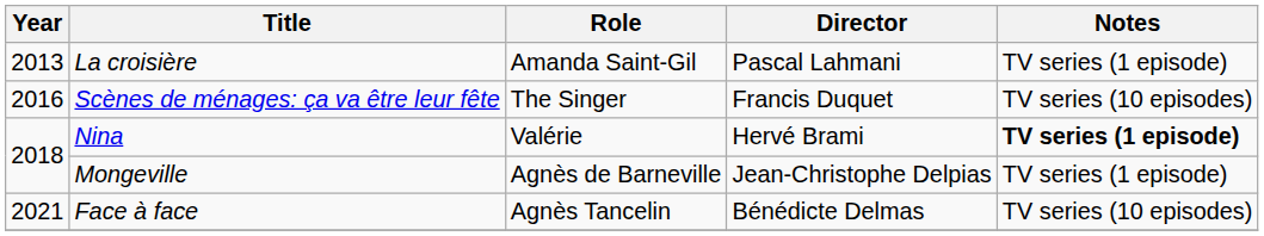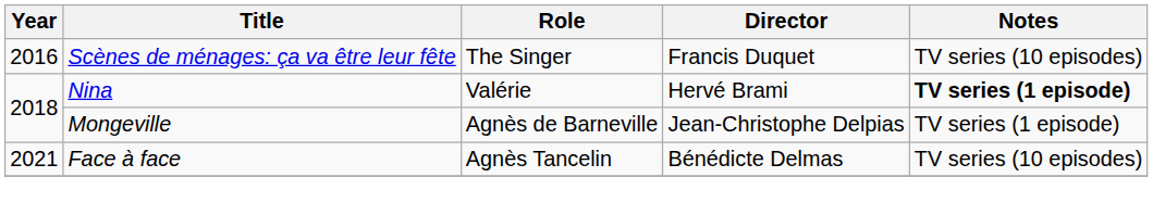 <table class="wikitable">
 <tr>
 <th>Year</th>
 <th>Title</th>
 <th>Role</th>
 <th>Director</th>
 <th>Notes</th>
-</tr>
-<tr>
-<td>2013</td>
-<td><em>La croisière</em></td>
-<td>Amanda Saint-Gil</td>
-<td>Pascal Lahmani</td>
-<td>TV series (1 episode)</td>
 </tr>
 <tr>
 <td>2016</td>
 <td><em><a href='#'>Scènes de ménages: ça va être leur fête</a></em></td>
 <td>The Singer</td>
 <td>Francis Duquet</td>
 <td>TV series (10 episodes)</td>
 </tr>
 <tr>
 <td rowspan=2>2018</td>
 <td><em><a href='#'>Nina</a></em></td>
 <td>Valérie</td>
 <td>Hervé Brami</td>
 <td><strong>TV series (1 episode)</strong></td>
 </tr>
 <tr>
 <td><em>Mongeville</em></td>
 <td>Agnès de Barneville</td>
 <td>Jean-Christophe Delpias</td>
 <td>TV series (1 episode)</td>
 </tr>
 <tr>
 <td>2021</td>
 <td><em>Face à face</em></td>
 <td>Agnès Tancelin</td>
 <td>Bénédicte Delmas</td>
 <td>TV series (10 episodes)</td>
 </tr>
 <tr>
 </tr>
 </table>
